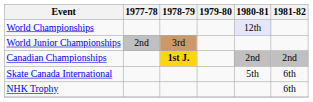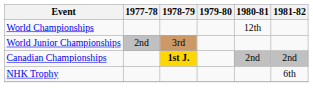 <table class="wikitable">
 <tr>
 <th>Event</th>
 <th>1977-78</th>
 <th>1978-79</th>
 <th>1979-80</th>
 <th>1980-81</th>
 <th>1981-82</th>
 </tr>
 <tr>
 <td><a href='#'>World Championships</a></td>
 <td></td>
 <td></td>
 <td></td>
-<td align="center" style="background: lavender;">12th</td>
+<td align="center">12th</td>
 <td></td>
 </tr>
 <tr>
 <td><a href='#'>World Junior Championships</a></td>
 <td align="center" bgcolor="silver">2nd</td>
 <td align="center" bgcolor="#cc9966">3rd</td>
 <td></td>
 <td></td>
 <td></td>
 </tr>
 <tr>
 <td><a href='#'>Canadian Championships</a></td>
 <td></td>
 <td align="center" bgcolor="gold"><strong>1st J.</strong></td>
 <td></td>
 <td align="center" bgcolor="silver">2nd</td>
 <td align="center" bgcolor="silver">2nd</td>
 </tr>
 <tr>
-<td><a href='#'>Skate Canada International</a></td>
-<td></td>
-<td></td>
-<td></td>
-<td align="center">5th</td>
-<td align="center">6th</td>
-</tr>
-<tr>
 <td><a href='#'>NHK Trophy</a></td>
 <td></td>
 <td></td>
 <td></td>
 <td></td>
 <td align="center">6th</td>
 </tr>
 <tr>
 </tr>
 </table>
